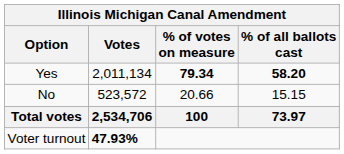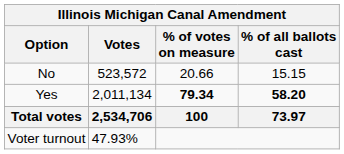 <table class="wikitable">
 <tr>
 <th colspan=4 text align=center>Illinois Michigan Canal Amendment</th>
 </tr>
 <tr>
 <th>Option</th>
 <th>Votes</th>
 <th>% of votes<br>on measure</th>
 <th>% of all ballots<br>cast</th>
 </tr>
 <tr>
+<td text align=center>No</td>
+<td text align=center>523,572</td>
+<td text align=center>20.66</td>
+<td text align=center>15.15</td>
+</tr>
+<tr>
 <td text align=center>Yes</td>
 <td text align=center>2,011,134</td>
 <td text align=center><strong>79.34</strong></td>
 <td text align=center><strong>58.20</strong></td>
-</tr>
-<tr>
-<td text align=center>No</td>
-<td text align=center>523,572</td>
-<td text align=center>20.66</td>
-<td text align=center>15.15</td>
 </tr>
 <tr>
 <th text align=center>Total votes</th>
 <th text align=center><strong>2,534,706</strong></th>
 <th text align=center><strong>100</strong></th>
 <th text align=center><strong>73.97</strong></th>
 </tr>
 <tr>
 <td>Voter turnout</td>
-<td><strong>47.93%</strong></td>
+<td>47.93%</td>
 </tr>
 </table>
